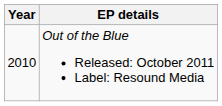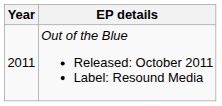 <table class="wikitable">
 <tr>
 <th>Year</th>
 <th>EP details</th>
 </tr>
 <tr>
-<td style="text-align:center;">2010</td>
+<td style="text-align:center;">2011</td>
 <td><em>Out of the Blue</em><br><ul><li>Released: October 2011</li><li>Label: Resound Media</li></ul></td>
 </tr>
 </table>
